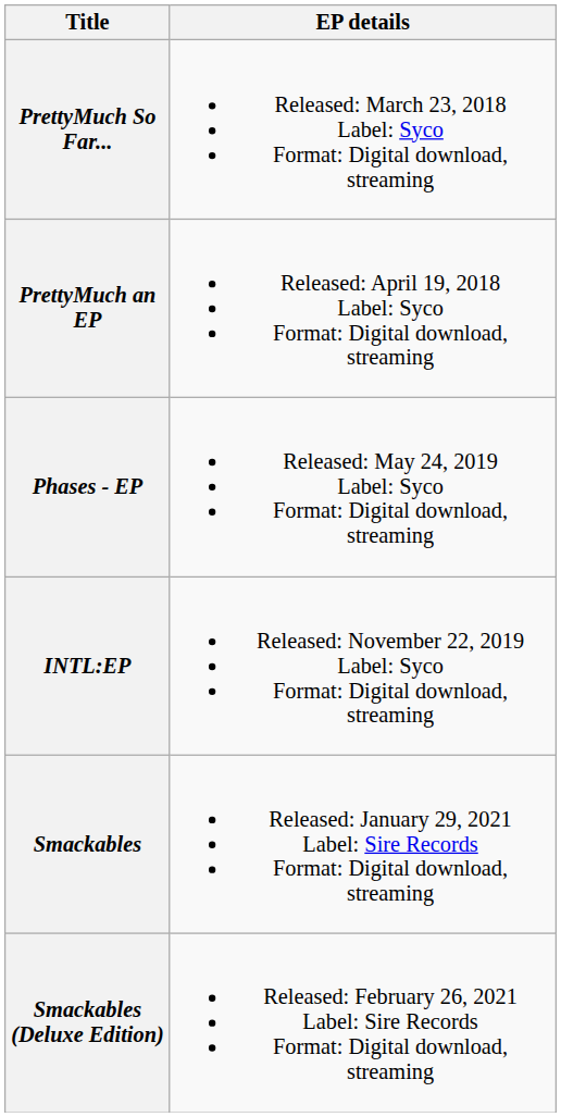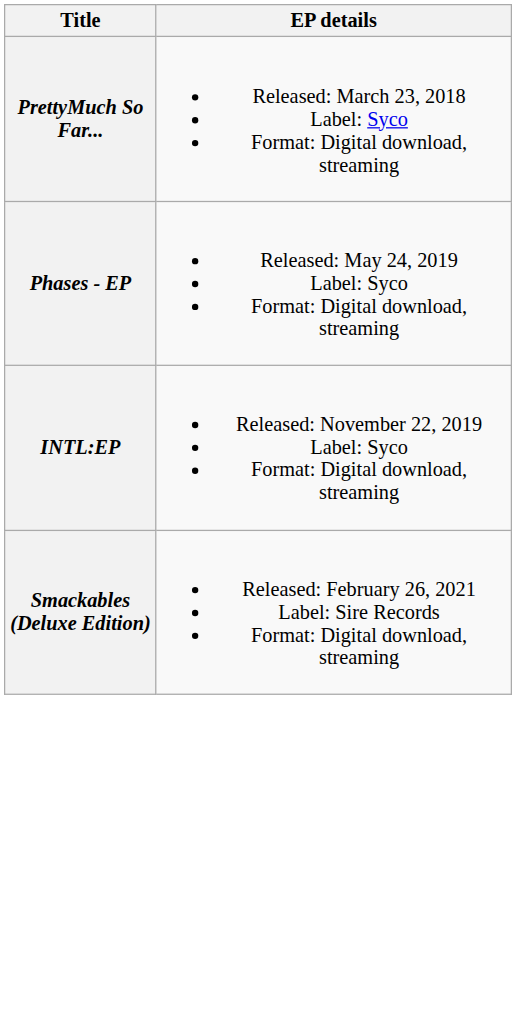 <table class="wikitable plainrowheaders" style="text-align:center;">
 <tr>
 <th scope="col" style="width:7em;">Title</th>
 <th scope="col" style="width:17em;">EP details</th>
 </tr>
 <tr>
 <th scope="row"><em>PrettyMuch So Far...</em></th>
 <td><br><ul><li>Released: March 23, 2018</li><li>Label: <a href='#'>Syco</a></li><li>Format: Digital download, streaming</li></ul></td>
 </tr>
 <tr>
-<th scope="row"><em>PrettyMuch an EP</em></th>
-<td><br><ul><li>Released: April 19, 2018</li><li>Label: Syco</li><li>Format: Digital download, streaming</li></ul></td>
-</tr>
-<tr>
 <th scope="row"><em>Phases - EP</em></th>
 <td><br><ul><li>Released: May 24, 2019</li><li>Label: Syco</li><li>Format: Digital download, streaming</li></ul></td>
 </tr>
 <tr>
 <th scope="row"><em>INTL:EP</em></th>
 <td><br><ul><li>Released: November 22, 2019</li><li>Label: Syco</li><li>Format: Digital download, streaming</li></ul></td>
 </tr>
 <tr>
-<th scope="row"><em>Smackables</em></th>
-<td><br><ul><li>Released: January 29, 2021</li><li>Label: <a href='#'>Sire Records</a></li><li>Format: Digital download, streaming</li></ul></td>
-</tr>
-<tr>
 <th scope="row"><em>Smackables (Deluxe Edition)</em></th>
 <td><br><ul><li>Released: February 26, 2021</li><li>Label: Sire Records</li><li>Format: Digital download, streaming</li></ul></td>
 </tr>
 </table>
